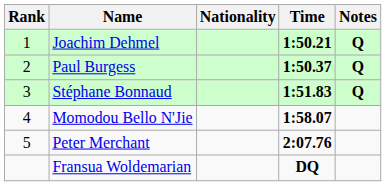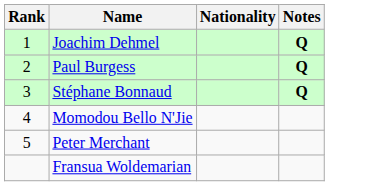 <table class="wikitable sortable" style="text-align:center">
 <tr>
 <th>Rank</th>
 <th>Name</th>
 <th>Nationality</th>
-<th>Time</th>
 <th>Notes</th>
 </tr>
 <tr bgcolor=ccffcc>
 <td>1</td>
 <td align=left><a href='#'>Joachim Dehmel</a></td>
 <td align=left></td>
-<td><strong>1:50.21</strong></td>
 <td><strong>Q</strong></td>
 </tr>
 <tr bgcolor=ccffcc>
 <td>2</td>
 <td align=left><a href='#'>Paul Burgess</a></td>
 <td align=left></td>
-<td><strong>1:50.37</strong></td>
 <td><strong>Q</strong></td>
 </tr>
 <tr bgcolor=ccffcc>
 <td>3</td>
 <td align=left><a href='#'>Stéphane Bonnaud</a></td>
 <td align=left></td>
-<td><strong>1:51.83</strong></td>
 <td><strong>Q</strong></td>
 </tr>
 <tr>
 <td>4</td>
 <td align=left><a href='#'>Momodou Bello N'Jie</a></td>
 <td align=left></td>
-<td><strong>1:58.07</strong></td>
 <td></td>
 </tr>
 <tr>
 <td>5</td>
 <td align=left><a href='#'>Peter Merchant</a></td>
 <td align=left></td>
-<td><strong>2:07.76</strong></td>
 <td></td>
 </tr>
 <tr>
 <td></td>
 <td align=left><a href='#'>Fransua Woldemarian</a></td>
 <td align=left></td>
-<td><strong>DQ</strong></td>
 <td></td>
 </tr>
 </table>
